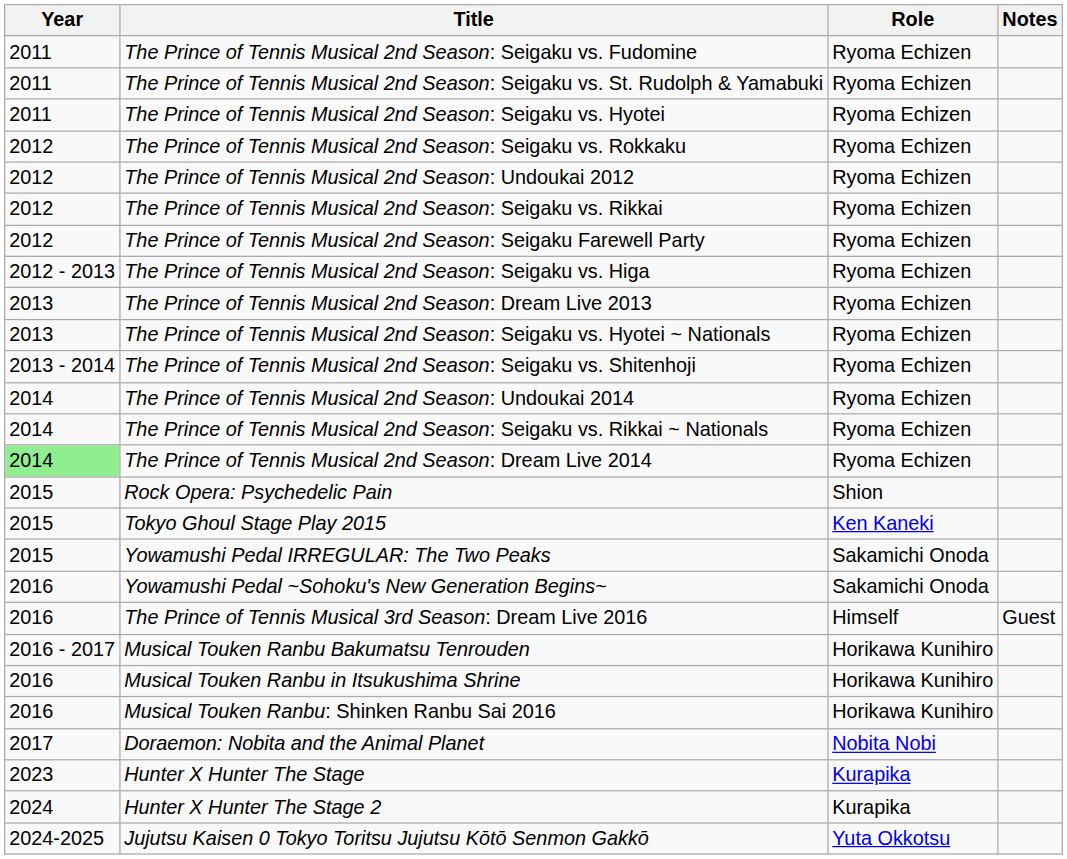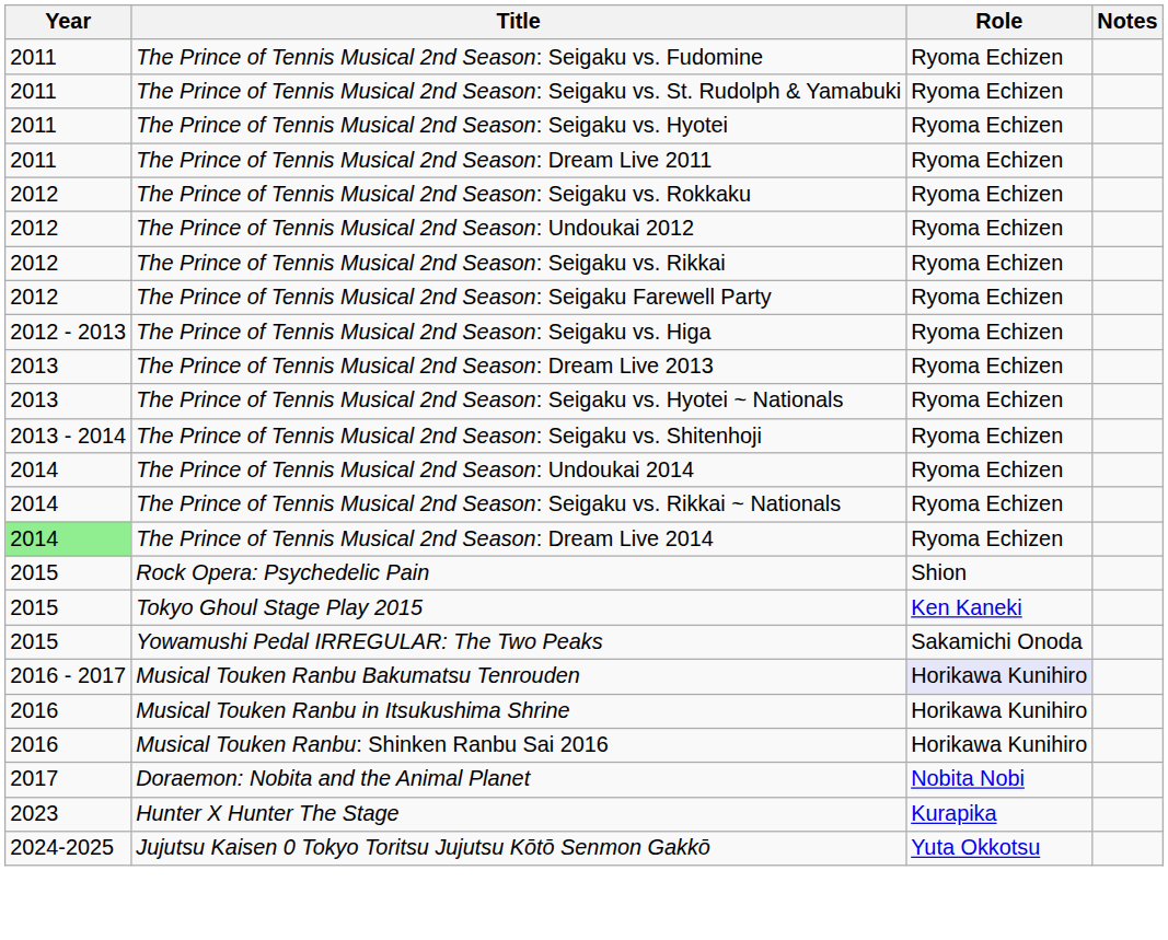 <table class="wikitable">
 <tr>
 <th>Year</th>
 <th>Title</th>
 <th>Role</th>
 <th>Notes</th>
 </tr>
 <tr>
 <td>2011</td>
 <td><em>The Prince of Tennis Musical 2nd Season</em>: Seigaku vs. Fudomine</td>
 <td>Ryoma Echizen</td>
 <td></td>
 </tr>
 <tr>
 <td>2011</td>
 <td><em>The Prince of Tennis Musical 2nd Season</em>: Seigaku vs. St. Rudolph & Yamabuki</td>
 <td>Ryoma Echizen</td>
 <td></td>
 </tr>
 <tr>
 <td>2011</td>
 <td><em>The Prince of Tennis Musical 2nd Season</em>: Seigaku vs. Hyotei</td>
+<td>Ryoma Echizen</td>
+<td></td>
+</tr>
+<tr>
+<td>2011</td>
+<td><em>The Prince of Tennis Musical 2nd Season</em>: Dream Live 2011</td>
 <td>Ryoma Echizen</td>
 <td></td>
 </tr>
 <tr>
 <td>2012</td>
 <td><em>The Prince of Tennis Musical 2nd Season</em>: Seigaku vs. Rokkaku</td>
 <td>Ryoma Echizen</td>
 <td></td>
 </tr>
 <tr>
 <td>2012</td>
 <td><em>The Prince of Tennis Musical 2nd Season</em>: Undoukai 2012</td>
 <td>Ryoma Echizen</td>
 <td></td>
 </tr>
 <tr>
 <td>2012</td>
 <td><em>The Prince of Tennis Musical 2nd Season</em>: Seigaku vs. Rikkai</td>
 <td>Ryoma Echizen</td>
 <td></td>
 </tr>
 <tr>
 <td>2012</td>
 <td><em>The Prince of Tennis Musical 2nd Season</em>: Seigaku Farewell Party</td>
 <td>Ryoma Echizen</td>
 <td></td>
 </tr>
 <tr>
 <td>2012 - 2013</td>
 <td><em>The Prince of Tennis Musical 2nd Season</em>: Seigaku vs. Higa</td>
 <td>Ryoma Echizen</td>
 <td></td>
 </tr>
 <tr>
 <td>2013</td>
 <td><em>The Prince of Tennis Musical 2nd Season</em>: Dream Live 2013</td>
 <td>Ryoma Echizen</td>
 <td></td>
 </tr>
 <tr>
 <td>2013</td>
 <td><em>The Prince of Tennis Musical 2nd Season</em>: Seigaku vs. Hyotei ~ Nationals</td>
 <td>Ryoma Echizen</td>
 <td></td>
 </tr>
 <tr>
 <td>2013 - 2014</td>
 <td><em>The Prince of Tennis Musical 2nd Season</em>: Seigaku vs. Shitenhoji</td>
 <td>Ryoma Echizen</td>
 <td></td>
 </tr>
 <tr>
 <td>2014</td>
 <td><em>The Prince of Tennis Musical 2nd Season</em>: Undoukai 2014</td>
 <td>Ryoma Echizen</td>
 <td></td>
 </tr>
 <tr>
 <td>2014</td>
 <td><em>The Prince of Tennis Musical 2nd Season</em>: Seigaku vs. Rikkai ~ Nationals</td>
 <td>Ryoma Echizen</td>
 <td></td>
 </tr>
 <tr>
 <td style="background: lightgreen;">2014</td>
 <td><em>The Prince of Tennis Musical 2nd Season</em>: Dream Live 2014</td>
 <td>Ryoma Echizen</td>
 <td></td>
 </tr>
 <tr>
 <td>2015</td>
 <td><em>Rock Opera: Psychedelic Pain</em></td>
 <td>Shion</td>
 <td></td>
 </tr>
 <tr>
 <td>2015</td>
 <td><em>Tokyo Ghoul Stage Play 2015</em></td>
 <td><a href='#'>Ken Kaneki</a></td>
 <td></td>
 </tr>
 <tr>
 <td>2015</td>
 <td><em>Yowamushi Pedal IRREGULAR: The Two Peaks</em></td>
 <td>Sakamichi Onoda</td>
 <td></td>
 </tr>
 <tr>
-<td>2016</td>
-<td><em>Yowamushi Pedal ~Sohoku's New Generation Begins~</em></td>
-<td>Sakamichi Onoda</td>
-<td></td>
-</tr>
-<tr>
-<td>2016</td>
-<td><em>The Prince of Tennis Musical 3rd Season</em>: Dream Live 2016</td>
-<td>Himself</td>
-<td>Guest</td>
-</tr>
-<tr>
 <td>2016 - 2017</td>
 <td><em>Musical Touken Ranbu Bakumatsu Tenrouden</em></td>
-<td>Horikawa Kunihiro</td>
+<td style="background: lavender;">Horikawa Kunihiro</td>
 <td></td>
 </tr>
 <tr>
 <td>2016</td>
 <td><em>Musical Touken Ranbu in Itsukushima Shrine</em></td>
 <td>Horikawa Kunihiro</td>
 <td></td>
 </tr>
 <tr>
 <td>2016</td>
 <td><em>Musical Touken Ranbu</em>: Shinken Ranbu Sai 2016</td>
 <td>Horikawa Kunihiro</td>
 <td></td>
 </tr>
 <tr>
 <td>2017</td>
 <td><em>Doraemon: Nobita and the Animal Planet</em></td>
 <td><a href='#'>Nobita Nobi</a></td>
 <td></td>
 </tr>
 <tr>
 <td>2023</td>
 <td><em>Hunter X Hunter The Stage</em></td>
 <td><a href='#'>Kurapika</a></td>
 <td></td>
 </tr>
 <tr>
-<td>2024</td>
-<td><em>Hunter X Hunter The Stage 2</em></td>
-<td>Kurapika</td>
-<td></td>
-</tr>
-<tr>
 <td>2024-2025</td>
 <td><em>Jujutsu Kaisen 0 Tokyo Toritsu Jujutsu Kōtō Senmon Gakkō</em></td>
 <td><a href='#'>Yuta Okkotsu</a></td>
 <td></td>
 </tr>
 </table>
